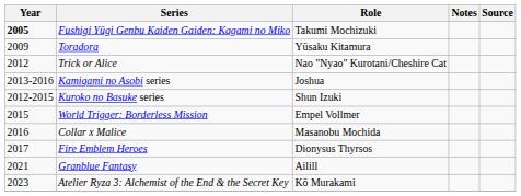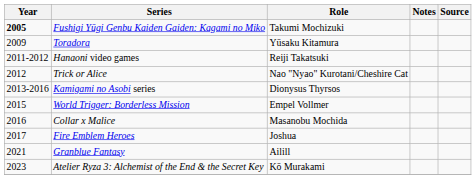 <table class="wikitable sortable plainrowheaders">
 <tr>
 <th>Year</th>
 <th>Series</th>
 <th>Role</th>
 <th class="unsortable">Notes</th>
 <th class="unsortable">Source</th>
 </tr>
 <tr>
 <td><strong>2005</strong></td>
 <td><em><a href='#'>Fushigi Yūgi Genbu Kaiden Gaiden: Kagami no Miko</a></em></td>
 <td>Takumi Mochizuki</td>
 <td></td>
 <td></td>
 </tr>
 <tr>
 <td>2009</td>
 <td><em><a href='#'>Toradora</a></em></td>
 <td>Yūsaku Kitamura</td>
 <td></td>
 <td></td>
 </tr>
 <tr>
+<td>2011-2012</td>
+<td><em>Hanaoni</em> video games</td>
+<td>Reiji Takatsuki</td>
+<td></td>
+<td></td>
+</tr>
+<tr>
 <td>2012</td>
 <td><em>Trick or Alice</em></td>
 <td>Nao "Nyao" Kurotani/Cheshire Cat</td>
 <td></td>
 <td></td>
 </tr>
 <tr>
 <td>2013-2016</td>
 <td><em><a href='#'>Kamigami no Asobi</a></em> series</td>
-<td>Joshua</td>
-<td></td>
-<td></td>
-</tr>
-<tr>
-<td>2012-2015</td>
-<td><em><a href='#'>Kuroko no Basuke</a></em> series</td>
-<td>Shun Izuki</td>
+<td>Dionysus Thyrsos</td>
 <td></td>
 <td></td>
 </tr>
 <tr>
 <td>2015</td>
 <td><em><a href='#'>World Trigger: Borderless Mission</a></em></td>
 <td>Empel Vollmer</td>
 <td></td>
 <td></td>
 </tr>
 <tr>
 <td>2016</td>
 <td><em>Collar x Malice</em></td>
 <td>Masanobu Mochida</td>
 <td></td>
 <td></td>
 </tr>
 <tr>
 <td>2017</td>
 <td><em> <a href='#'>Fire Emblem Heroes</a></em></td>
-<td>Dionysus Thyrsos</td>
+<td>Joshua</td>
 <td></td>
 <td></td>
 </tr>
 <tr>
 <td>2021</td>
 <td><em> <a href='#'>Granblue Fantasy</a></em></td>
 <td>Ailill</td>
 <td></td>
 <td></td>
 </tr>
 <tr>
 <td>2023</td>
 <td><em> Atelier Ryza 3: Alchemist of the End & the Secret Key</em></td>
 <td>Kō Murakami</td>
 <td></td>
 <td></td>
 </tr>
 <tr>
 </tr>
 </table>
